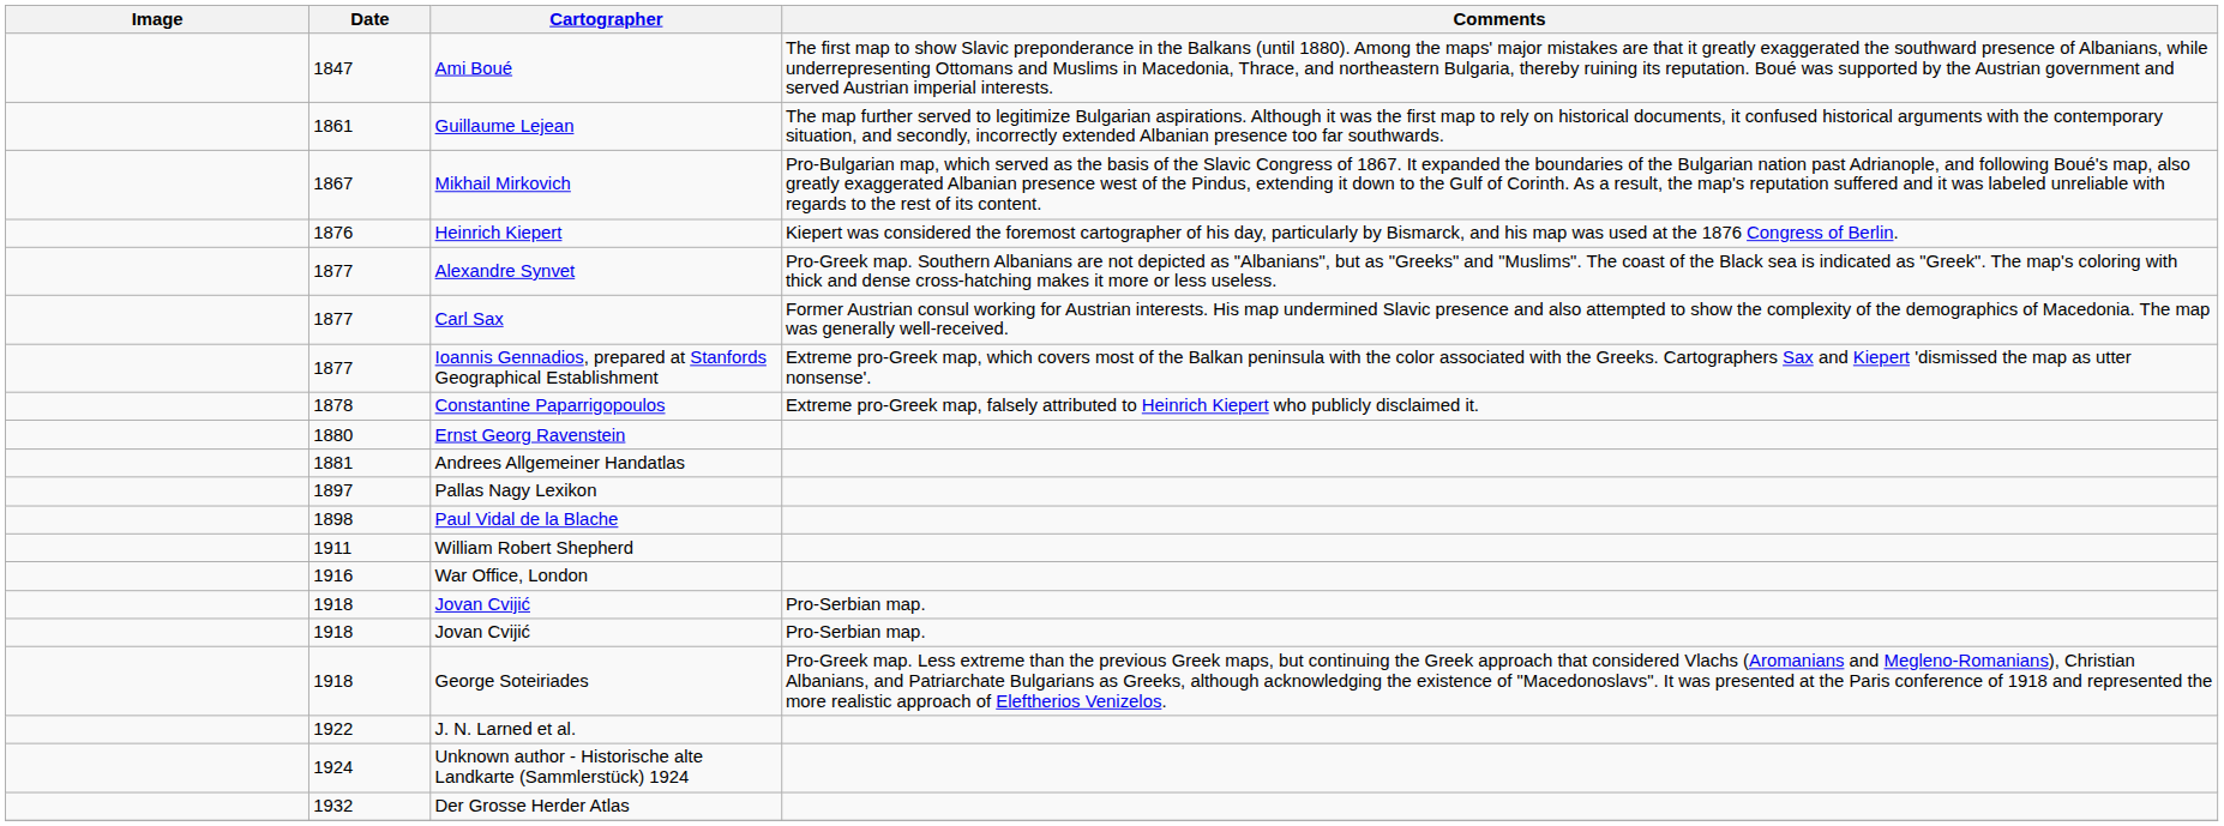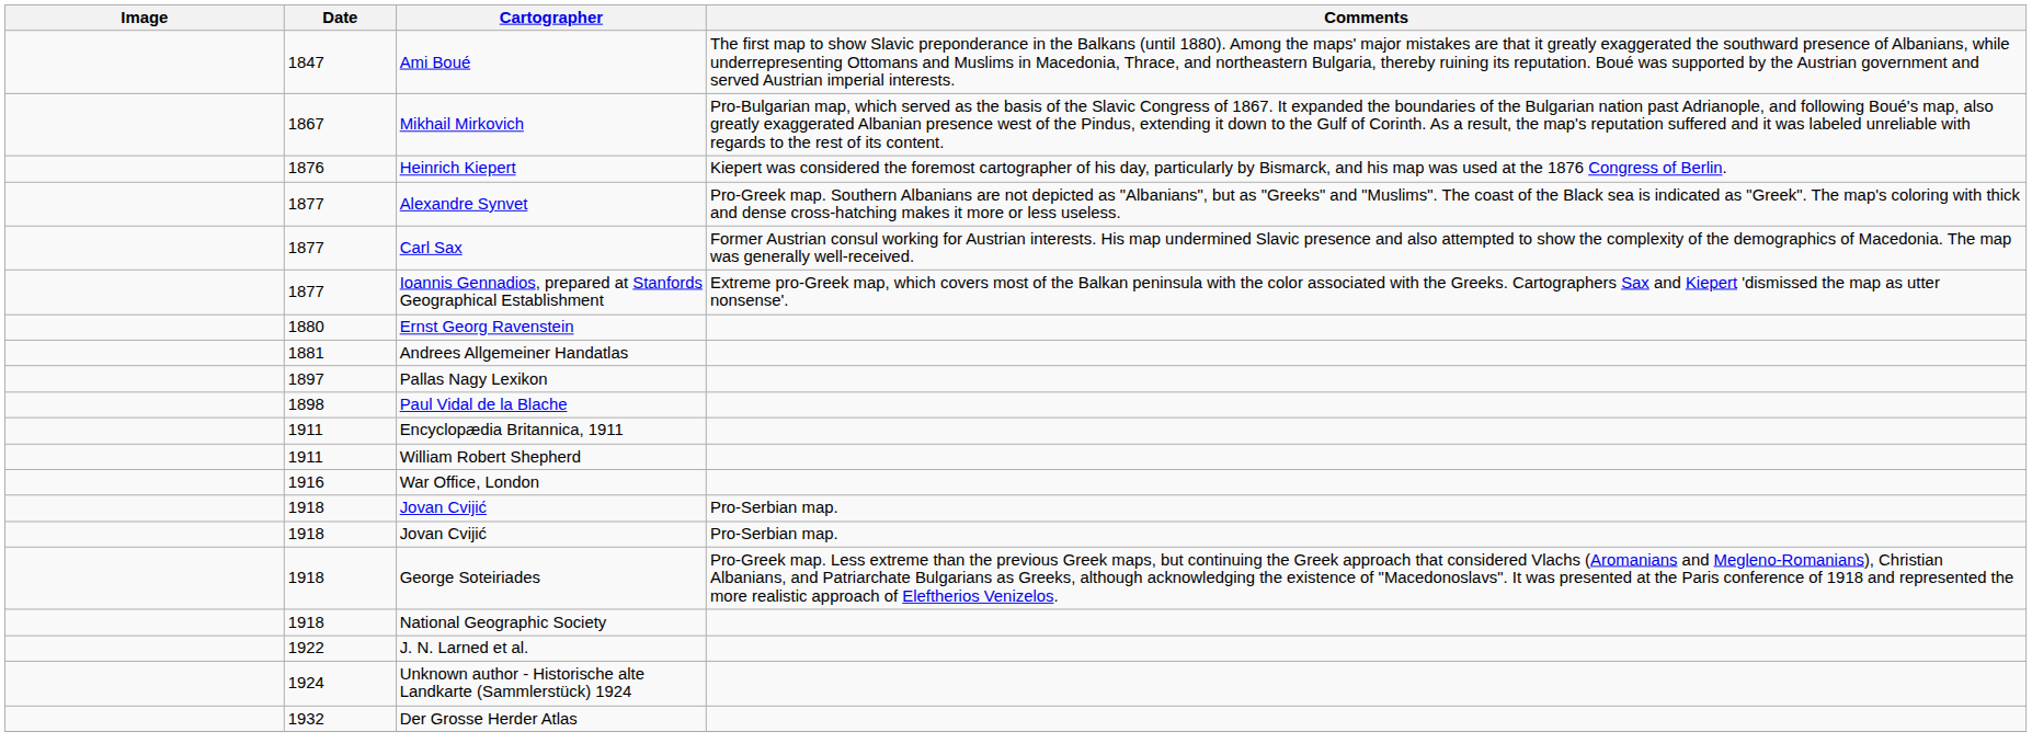 <table class="wikitable sortable" border="1" width="100%">
 <tr>
 <th scope="col" class=unsortable width=100>Image</th>
 <th scope="col" width=20>Date</th>
 <th scope="col" width=50><a href='#'>Cartographer</a></th>
 <th scope="col" width=500>Comments</th>
 </tr>
 <tr>
 <td></td>
 <td>1847</td>
 <td><a href='#'>Ami Boué</a></td>
 <td>The first map to show Slavic preponderance in the Balkans (until 1880). Among the maps' major mistakes are that it greatly exaggerated the southward presence of Albanians, while underrepresenting Ottomans and Muslims in Macedonia, Thrace, and northeastern Bulgaria, thereby ruining its reputation. Boué was supported by the Austrian government and served Austrian imperial interests.</td>
-</tr>
-<tr>
-<td></td>
-<td>1861</td>
-<td><a href='#'>Guillaume Lejean</a></td>
-<td>The map further served to legitimize Bulgarian aspirations. Although it was the first map to rely on historical documents, it confused historical arguments with the contemporary situation, and secondly, incorrectly extended Albanian presence too far southwards.</td>
 </tr>
 <tr>
 <td></td>
 <td>1867</td>
 <td><a href='#'>Mikhail Mirkovich</a></td>
 <td>Pro-Bulgarian map, which served as the basis of the Slavic Congress of 1867. It expanded the boundaries of the Bulgarian nation past Adrianople, and following Boué's map, also greatly exaggerated Albanian presence west of the Pindus, extending it down to the Gulf of Corinth. As a result, the map's reputation suffered and it was labeled unreliable with regards to the rest of its content.</td>
 </tr>
 <tr>
 <td></td>
 <td>1876</td>
 <td><a href='#'>Heinrich Kiepert</a></td>
 <td>Kiepert was considered the foremost cartographer of his day, particularly by Bismarck, and his map was used at the 1876 <a href='#'>Congress of Berlin</a>.</td>
 </tr>
 <tr>
 <td></td>
 <td>1877</td>
 <td><a href='#'>Alexandre Synvet</a></td>
 <td>Pro-Greek map. Southern Albanians are not depicted as "Albanians", but as "Greeks" and "Muslims". The coast of the Black sea is indicated as "Greek". The map's coloring with thick and dense cross-hatching makes it more or less useless.</td>
 </tr>
 <tr>
 <td></td>
 <td>1877</td>
 <td><a href='#'>Carl Sax</a></td>
 <td>Former Austrian consul working for Austrian interests. His map undermined Slavic presence and also attempted to show the complexity of the demographics of Macedonia. The map was generally well-received.</td>
 </tr>
 <tr>
 <td></td>
 <td>1877</td>
 <td><a href='#'>Ioannis Gennadios</a>, prepared at <a href='#'>Stanfords</a> Geographical Establishment</td>
 <td>Extreme pro-Greek map, which covers most of the Balkan peninsula with the color associated with the Greeks. Cartographers <a href='#'>Sax</a> and <a href='#'>Kiepert</a> 'dismissed the map as utter nonsense'.</td>
 </tr>
 <tr>
 <td></td>
-<td>1878</td>
-<td><a href='#'>Constantine Paparrigopoulos</a></td>
-<td>Extreme pro-Greek map, falsely attributed to <a href='#'>Heinrich Kiepert</a> who publicly disclaimed it.</td>
-</tr>
-<tr>
-<td></td>
 <td>1880</td>
 <td><a href='#'>Ernst Georg Ravenstein</a></td>
 <td></td>
 </tr>
 <tr>
 <td></td>
 <td>1881</td>
 <td>Andrees Allgemeiner Handatlas</td>
 <td></td>
 </tr>
 <tr>
 <td></td>
 <td>1897</td>
 <td>Pallas Nagy Lexikon</td>
 <td></td>
 </tr>
 <tr>
 <td></td>
 <td>1898</td>
 <td><a href='#'>Paul Vidal de la Blache</a></td>
+<td></td>
+</tr>
+<tr>
+<td></td>
+<td>1911</td>
+<td>Encyclopædia Britannica, 1911</td>
 <td></td>
 </tr>
 <tr>
 <td></td>
 <td>1911</td>
 <td>William Robert Shepherd</td>
 <td></td>
 </tr>
 <tr>
 <td></td>
 <td>1916</td>
 <td>War Office, London</td>
 <td></td>
 </tr>
 <tr>
 <td></td>
 <td>1918</td>
 <td><a href='#'>Jovan Cvijić</a></td>
 <td>Pro-Serbian map.</td>
 </tr>
 <tr>
 <td></td>
 <td>1918</td>
 <td>Jovan Cvijić</td>
 <td>Pro-Serbian map.</td>
 </tr>
 <tr>
 <td></td>
 <td>1918</td>
 <td>George Soteiriades</td>
 <td>Pro-Greek map. Less extreme than the previous Greek maps, but continuing the Greek approach that considered Vlachs (<a href='#'>Aromanians</a> and <a href='#'>Megleno-Romanians</a>), Christian Albanians, and Patriarchate Bulgarians as Greeks, although acknowledging the existence of "Macedonoslavs". It was presented at the Paris conference of 1918 and represented the more realistic approach of <a href='#'>Eleftherios Venizelos</a>.</td>
 </tr>
 <tr>
 <td></td>
+<td>1918</td>
+<td>National Geographic Society</td>
+<td></td>
+</tr>
+<tr>
+<td></td>
 <td>1922</td>
 <td>J. N. Larned et al.</td>
 <td></td>
 </tr>
 <tr>
 <td></td>
 <td>1924</td>
 <td>Unknown author - Historische alte Landkarte (Sammlerstück) 1924</td>
 <td></td>
 </tr>
 <tr>
 <td></td>
 <td>1932</td>
 <td>Der Grosse Herder Atlas</td>
 <td></td>
 </tr>
 <tr>
 </tr>
 </table>
